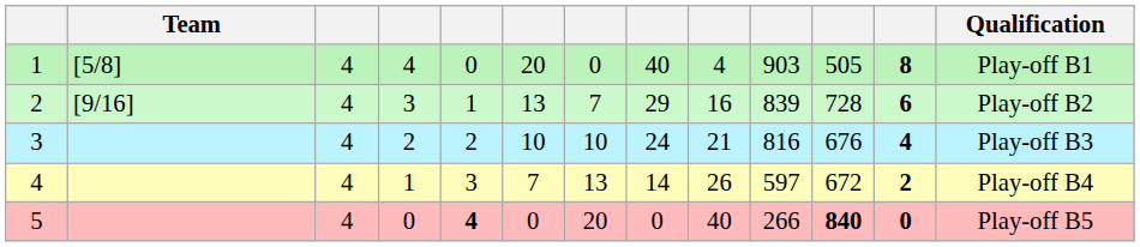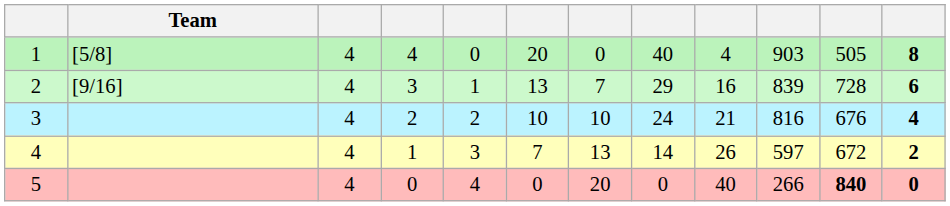 <table class=wikitable style="text-align:center" width=730>
 <tr>
 <th width=5.5%></th>
 <th width=22%>Team</th>
 <th width=5.5%></th>
 <th width=5.5%></th>
 <th width=5.5%></th>
 <th width=5.5%></th>
 <th width=5.5%></th>
 <th width=5.5%></th>
 <th width=5.5%></th>
 <th width=5.5%></th>
 <th width=5.5%></th>
 <th width=5.5%></th>
-<th width=18%>Qualification</th>
 </tr>
 <tr bgcolor=#bbf3bb>
 <td>1</td>
 <td style="text-align:left"> [5/8]</td>
 <td>4</td>
 <td>4</td>
 <td>0</td>
 <td>20</td>
 <td>0</td>
 <td>40</td>
 <td>4</td>
 <td>903</td>
 <td>505</td>
 <td><strong>8</strong></td>
-<td>Play-off B1</td>
 </tr>
 <tr bgcolor=#ccf9cc>
 <td>2</td>
 <td style="text-align:left"> [9/16]</td>
 <td>4</td>
 <td>3</td>
 <td>1</td>
 <td>13</td>
 <td>7</td>
 <td>29</td>
 <td>16</td>
 <td>839</td>
 <td>728</td>
 <td><strong>6</strong></td>
-<td>Play-off B2</td>
 </tr>
 <tr bgcolor=#bbf3ff>
 <td>3</td>
 <td style="text-align:left"></td>
 <td>4</td>
 <td>2</td>
 <td>2</td>
 <td>10</td>
 <td>10</td>
 <td>24</td>
 <td>21</td>
 <td>816</td>
 <td>676</td>
 <td><strong>4</strong></td>
-<td>Play-off B3</td>
 </tr>
 <tr bgcolor=#ffffbb>
 <td>4</td>
 <td style="text-align:left"></td>
 <td>4</td>
 <td>1</td>
 <td>3</td>
 <td>7</td>
 <td>13</td>
 <td>14</td>
 <td>26</td>
 <td>597</td>
 <td>672</td>
 <td><strong>2</strong></td>
-<td>Play-off B4</td>
 </tr>
 <tr bgcolor=#ffbbbb>
 <td>5</td>
 <td style="text-align:left"></td>
 <td>4</td>
 <td>0</td>
-<td><strong>4</strong></td>
+<td>4</td>
 <td>0</td>
 <td>20</td>
 <td>0</td>
 <td>40</td>
 <td>266</td>
 <td><strong>840</strong></td>
 <td><strong>0</strong></td>
-<td>Play-off B5</td>
 </tr>
 </table>
